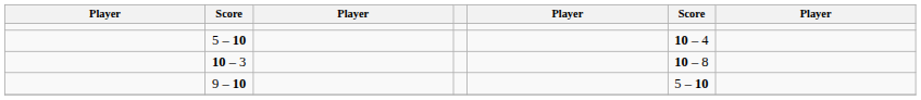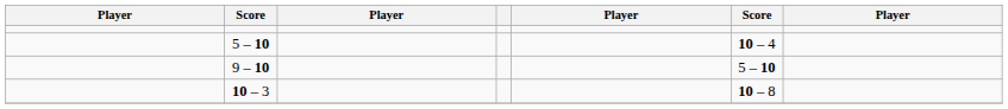 <table class="wikitable">
 <tr style="font-size:10pt;font-weight:bold">
 <th width=230>Player</th>
 <th width=50>Score</th>
 <th width=230>Player</th>
 <th width=10></th>
 <th width=230>Player</th>
 <th width=50>Score</th>
 <th width=230>Player</th>
 </tr>
 <tr>
 <td align=right></td>
 <td align=center></td>
 <td></td>
 <td></td>
 <td align=right></td>
 <td align=center></td>
 <td></td>
 </tr>
 <tr>
 <td align=right></td>
 <td align=center>5 – <strong>10</strong></td>
 <td></td>
 <td></td>
 <td align=right></td>
 <td align=center><strong>10</strong> – 4</td>
 <td></td>
 </tr>
 <tr>
 <td align=right></td>
+<td align=center>9 – <strong>10</strong></td>
+<td></td>
+<td></td>
+<td align=right></td>
+<td align=center>5 – <strong>10</strong></td>
+<td></td>
+</tr>
+<tr>
+<td align=right></td>
 <td align=center><strong>10</strong> – 3</td>
 <td></td>
 <td></td>
 <td align=right></td>
 <td align=center><strong>10</strong> – 8</td>
 <td></td>
 </tr>
 <tr>
-<td align=right></td>
-<td align=center>9 – <strong>10</strong></td>
-<td></td>
-<td></td>
-<td align=right></td>
-<td align=center>5 – <strong>10</strong></td>
-<td></td>
-</tr>
-<tr>
 </tr>
 </table>
